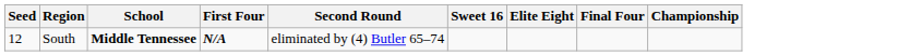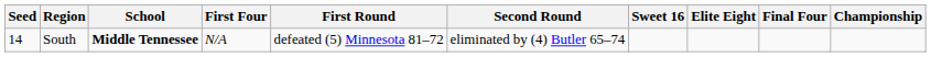 <table class="sortable wikitable" style="white-space:nowrap; font-size:90%;">
 <tr>
 <th>Seed</th>
 <th>Region</th>
 <th>School</th>
 <th>First Four</th>
+<th>First Round</th>
 <th>Second Round</th>
 <th>Sweet 16</th>
 <th>Elite Eight</th>
 <th>Final Four</th>
 <th>Championship</th>
 </tr>
 <tr>
-<td>12</td>
+<td>14</td>
 <td>South</td>
 <td><strong>Middle Tennessee</strong></td>
-<td><strong><em>N/A</em></strong></td>
+<td><em>N/A</em></td>
+<td>defeated (5) <a href='#'>Minnesota</a> 81–72</td>
 <td>eliminated by (4) <a href='#'>Butler</a> 65–74</td>
 <td></td>
 <td></td>
 <td></td>
 <td></td>
 </tr>
 </table>
